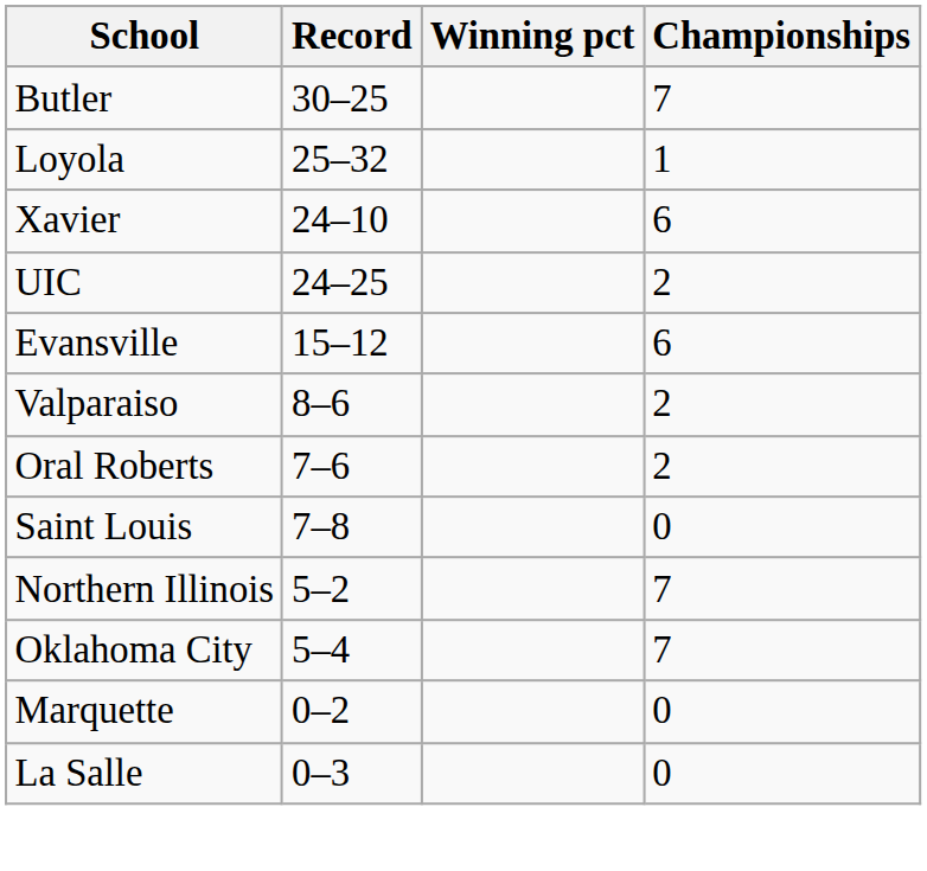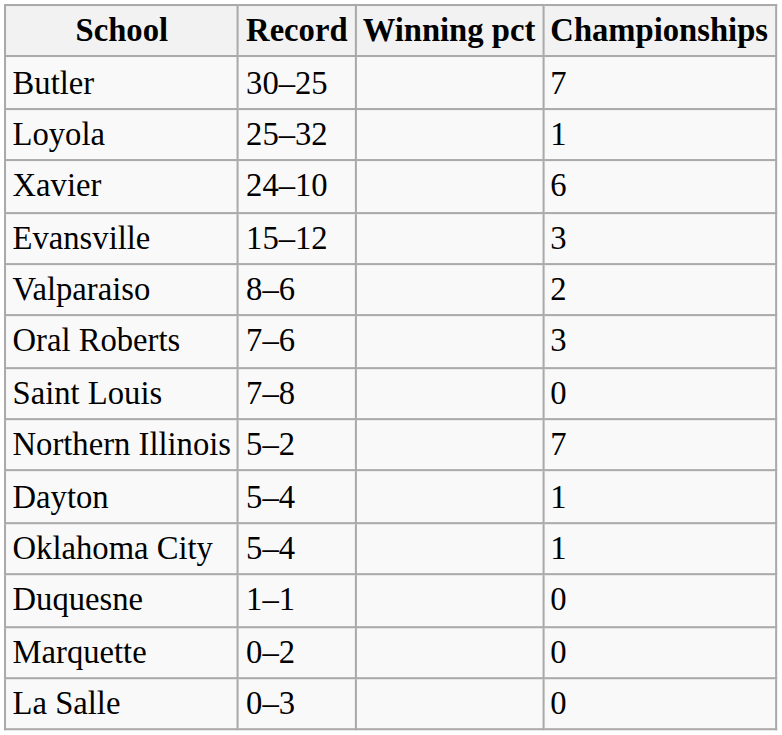 <table class="wikitable sortable">
 <tr bgcolor="#efefef">
 <th>School</th>
 <th>Record</th>
 <th>Winning pct</th>
 <th>Championships</th>
 </tr>
 <tr>
 <td>Butler</td>
 <td>30–25</td>
 <td></td>
 <td>7</td>
 </tr>
 <tr>
 <td>Loyola</td>
 <td>25–32</td>
 <td></td>
 <td>1</td>
 </tr>
 <tr>
 <td>Xavier</td>
 <td>24–10</td>
 <td></td>
 <td>6</td>
 </tr>
 <tr>
-<td>UIC</td>
-<td>24–25</td>
-<td></td>
-<td>2</td>
-</tr>
-<tr>
 <td>Evansville</td>
 <td>15–12</td>
 <td></td>
-<td>6</td>
+<td>3</td>
 </tr>
 <tr>
 <td>Valparaiso</td>
 <td>8–6</td>
 <td></td>
 <td>2</td>
 </tr>
 <tr>
 <td>Oral Roberts</td>
 <td>7–6</td>
 <td></td>
-<td>2</td>
+<td>3</td>
 </tr>
 <tr>
 <td>Saint Louis</td>
 <td>7–8</td>
 <td></td>
 <td>0</td>
 </tr>
 <tr>
 <td>Northern Illinois</td>
 <td>5–2</td>
 <td></td>
 <td>7</td>
 </tr>
 <tr>
+<td>Dayton</td>
+<td>5–4</td>
+<td></td>
+<td>1</td>
+</tr>
+<tr>
 <td>Oklahoma City</td>
 <td>5–4</td>
 <td></td>
-<td>7</td>
+<td>1</td>
+</tr>
+<tr>
+<td>Duquesne</td>
+<td>1–1</td>
+<td></td>
+<td>0</td>
 </tr>
 <tr>
 <td>Marquette</td>
 <td>0–2</td>
 <td></td>
 <td>0</td>
 </tr>
 <tr>
 <td>La Salle</td>
 <td>0–3</td>
 <td></td>
 <td>0</td>
 </tr>
 </table>
